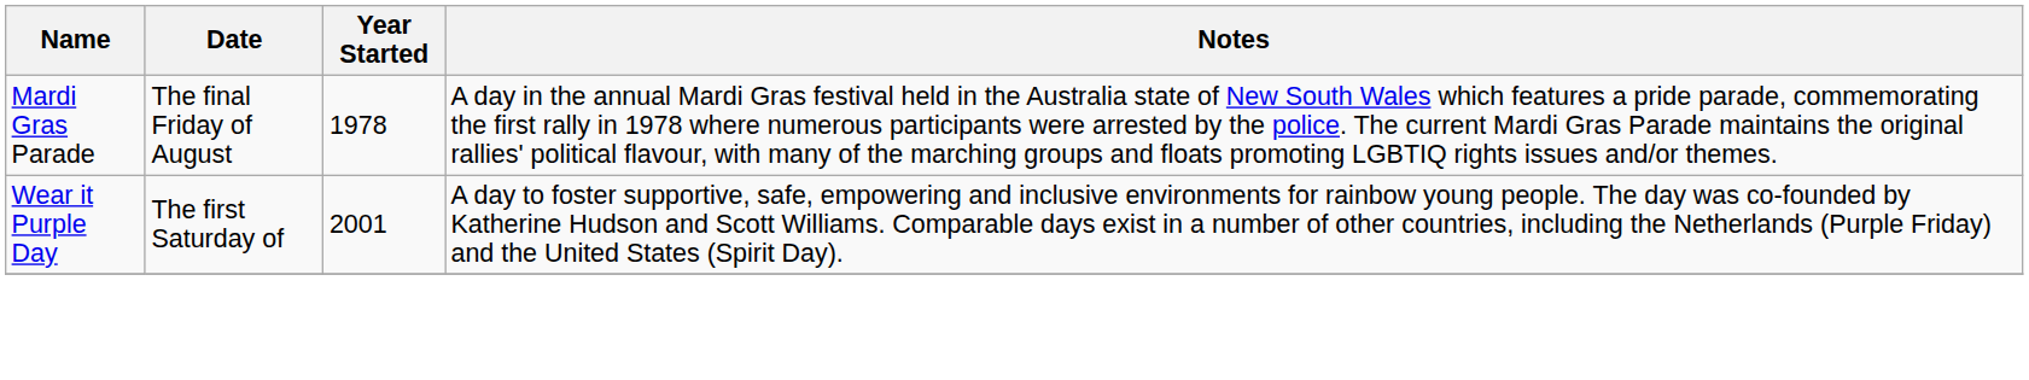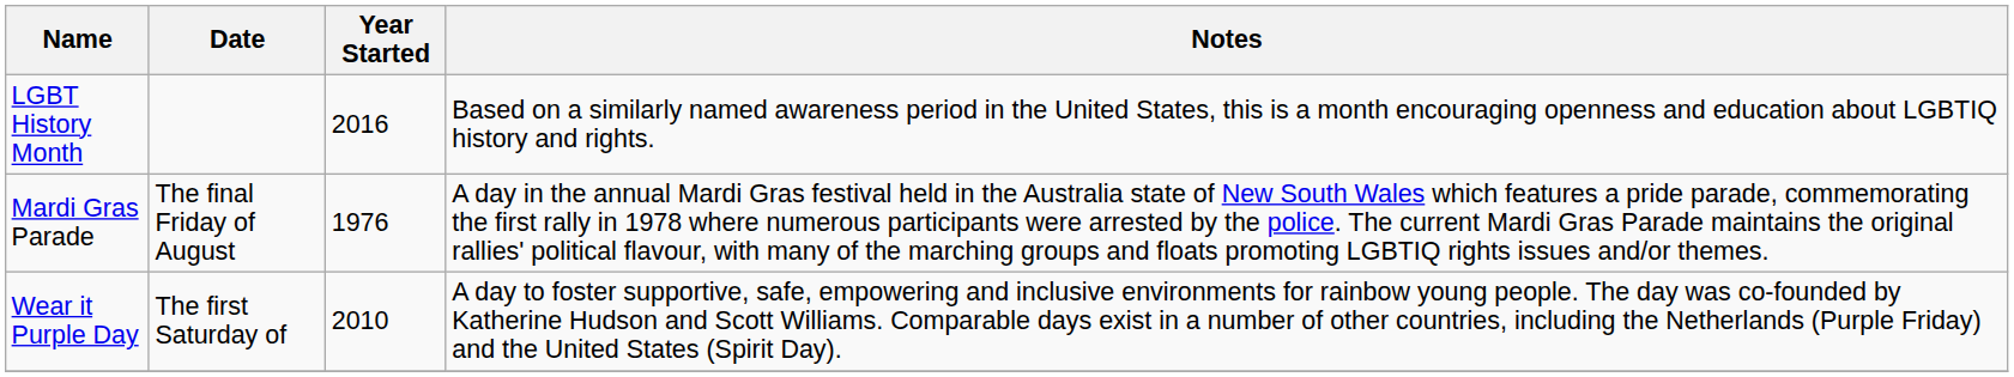 <table class="wikitable sortable">
 <tr>
 <th>Name</th>
 <th>Date</th>
 <th>Year Started</th>
 <th>Notes</th>
 </tr>
 <tr>
+<td><a href='#'>LGBT History Month</a></td>
+<td></td>
+<td>2016</td>
+<td>Based on a similarly named awareness period in the United States, this is a month encouraging openness and education about LGBTIQ history and rights.</td>
+</tr>
+<tr>
 <td><a href='#'>Mardi Gras</a> Parade</td>
 <td>The final Friday of August</td>
-<td>1978</td>
+<td>1976</td>
 <td>A day in the annual Mardi Gras festival held in the Australia state of <a href='#'>New South Wales</a> which features a pride parade, commemorating the first rally in 1978 where numerous participants were arrested by the <a href='#'>police</a>. The current Mardi Gras Parade maintains the original rallies' political flavour, with many of the marching groups and floats promoting LGBTIQ rights issues and/or themes.</td>
 </tr>
 <tr>
 <td><a href='#'>Wear it Purple Day</a></td>
 <td>The first Saturday of </td>
-<td>2001</td>
+<td>2010</td>
 <td>A day to foster supportive, safe, empowering and inclusive environments for rainbow young people. The day was co-founded by Katherine Hudson and Scott Williams. Comparable days exist in a number of other countries, including the Netherlands (Purple Friday) and the United States (Spirit Day).</td>
 </tr>
 <tr>
 </tr>
 </table>
